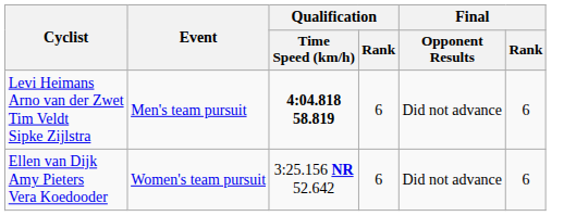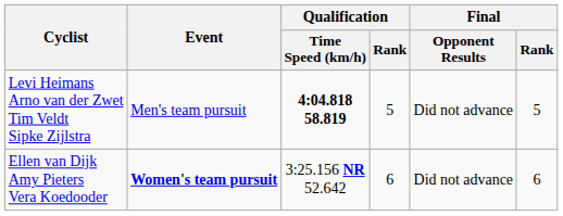 <table class="wikitable" style="font-size:90%">
 <tr>
 <th rowspan=2>Cyclist</th>
 <th rowspan=2>Event</th>
 <th colspan=2>Qualification</th>
 <th colspan=2>Final</th>
 </tr>
 <tr style="font-size:95%">
 <th>Time<br>Speed (km/h)</th>
 <th>Rank</th>
 <th>Opponent<br>Results</th>
 <th>Rank</th>
 </tr>
 <tr align=center>
 <td align=left><a href='#'>Levi Heimans</a><br><a href='#'>Arno van der Zwet</a><br><a href='#'>Tim Veldt</a><br><a href='#'>Sipke Zijlstra</a></td>
 <td align=left><a href='#'>Men's team pursuit</a></td>
 <td><strong>4:04.818<br>58.819</strong></td>
-<td>6</td>
+<td>5</td>
 <td>Did not advance</td>
-<td>6</td>
+<td>5</td>
 </tr>
 <tr align=center>
 <td align=left><a href='#'>Ellen van Dijk</a><br><a href='#'>Amy Pieters</a><br><a href='#'>Vera Koedooder</a></td>
-<td align=left><a href='#'>Women's team pursuit</a></td>
+<td align=left><strong><a href='#'>Women's team pursuit</a></strong></td>
 <td>3:25.156 <strong><a href='#'>NR</a></strong><br>52.642</td>
 <td>6</td>
 <td>Did not advance</td>
 <td>6</td>
 </tr>
 </table>
